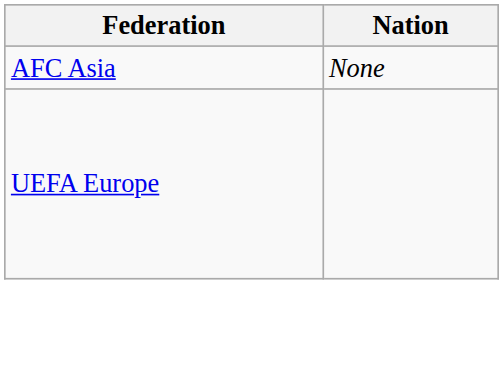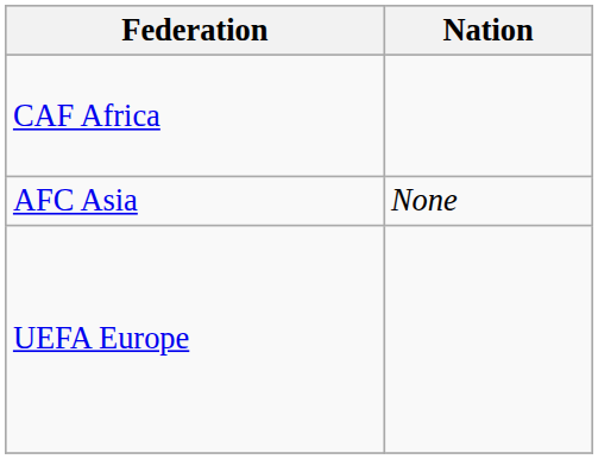 <table class="wikitable" style="width:300px;">
 <tr>
 <th>Federation</th>
 <th>Nation</th>
+</tr>
+<tr>
+<td><a href='#'>CAF Africa</a></td>
+<td><br><br><br></td>
 </tr>
 <tr>
 <td><a href='#'>AFC Asia</a></td>
 <td><em>None</em></td>
 </tr>
 <tr>
 <td><a href='#'>UEFA Europe</a></td>
 <td><br><br> <em></em><br><br><br><br></td>
 </tr>
 </table>
